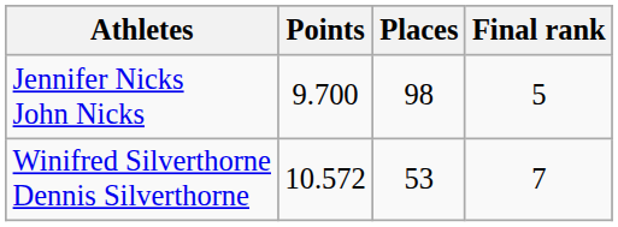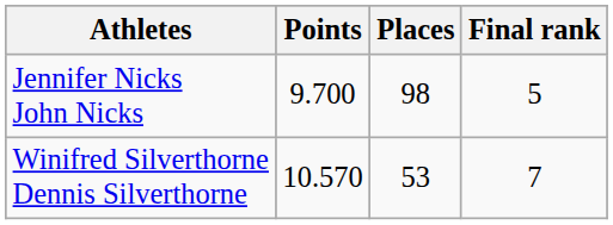 <table class="wikitable" border="1" style="font-size:90%">
 <tr>
 <th>Athletes</th>
 <th>Points</th>
 <th>Places</th>
 <th>Final rank</th>
 </tr>
 <tr align=center>
 <td align=left><a href='#'>Jennifer Nicks</a><br><a href='#'>John Nicks</a></td>
 <td>9.700</td>
 <td>98</td>
 <td>5</td>
 </tr>
 <tr align=center>
 <td align=left><a href='#'>Winifred Silverthorne</a><br><a href='#'>Dennis Silverthorne</a></td>
-<td>10.572</td>
+<td>10.570</td>
 <td>53</td>
 <td>7</td>
 </tr>
 </table>
